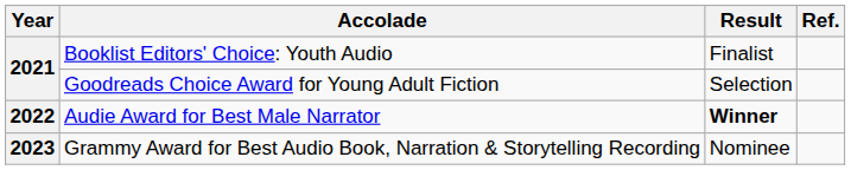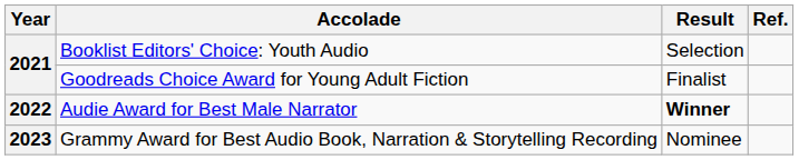 <table class="wikitable sortable mw-collapsible">
 <tr>
 <th>Year</th>
 <th>Accolade</th>
 <th>Result</th>
 <th>Ref.</th>
 </tr>
 <tr>
 <th rowspan="2">2021</th>
 <td><a href='#'>Booklist Editors' Choice</a>: Youth Audio</td>
-<td>Finalist</td>
+<td>Selection</td>
 <td></td>
 </tr>
 <tr>
 <td><a href='#'>Goodreads Choice Award</a>  for Young Adult Fiction</td>
-<td>Selection</td>
+<td>Finalist</td>
 <td></td>
 </tr>
 <tr>
 <th>2022</th>
 <td><a href='#'>Audie Award for Best Male Narrator</a></td>
 <td><strong>Winner</strong></td>
 <td></td>
 </tr>
 <tr>
 <th>2023</th>
 <td>Grammy Award for Best Audio Book, Narration & Storytelling Recording</td>
 <td>Nominee</td>
 <td></td>
 </tr>
 </table>
